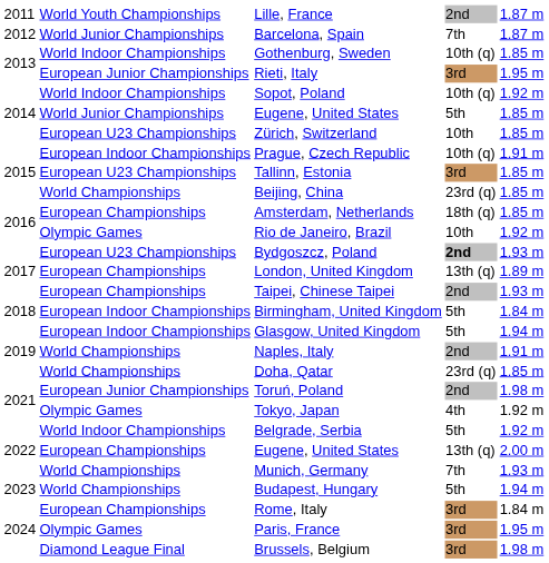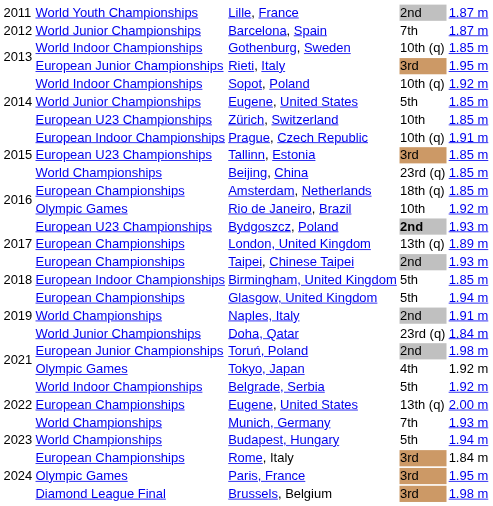 <table>
 <tr>
 <td rowspan=1>2011</td>
 <td><a href='#'>World Youth Championships</a></td>
 <td><a href='#'>Lille</a>, <a href='#'>France</a></td>
 <td bgcolor=silver>2nd</td>
 <td><a href='#'>1.87 m</a></td>
 </tr>
 <tr>
 <td rowspan=1>2012</td>
 <td><a href='#'>World Junior Championships</a></td>
 <td><a href='#'>Barcelona</a>, <a href='#'>Spain</a></td>
 <td>7th</td>
 <td><a href='#'>1.87 m</a></td>
 </tr>
 <tr>
 <td rowspan=2>2013</td>
 <td><a href='#'>World Indoor Championships</a></td>
 <td><a href='#'>Gothenburg</a>, <a href='#'>Sweden</a></td>
 <td>10th (q)</td>
 <td><a href='#'>1.85 m</a></td>
 </tr>
 <tr>
 <td><a href='#'>European Junior Championships</a></td>
 <td><a href='#'>Rieti</a>, <a href='#'>Italy</a></td>
 <td bgcolor=cc9966>3rd</td>
 <td><a href='#'>1.95 m</a></td>
 </tr>
 <tr>
 <td rowspan=3>2014</td>
 <td><a href='#'>World Indoor Championships</a></td>
 <td><a href='#'>Sopot</a>, <a href='#'>Poland</a></td>
 <td>10th (q)</td>
 <td><a href='#'>1.92 m</a></td>
 </tr>
 <tr>
 <td><a href='#'>World Junior Championships</a></td>
 <td><a href='#'>Eugene</a>, <a href='#'>United States</a></td>
 <td>5th</td>
 <td><a href='#'>1.85 m</a></td>
 </tr>
 <tr>
 <td><a href='#'>European U23 Championships</a></td>
 <td><a href='#'>Zürich</a>, <a href='#'>Switzerland</a></td>
 <td>10th</td>
 <td><a href='#'>1.85 m</a></td>
 </tr>
 <tr>
 <td rowspan=3>2015</td>
 <td><a href='#'>European Indoor Championships</a></td>
 <td><a href='#'>Prague</a>, <a href='#'>Czech Republic</a></td>
 <td>10th (q)</td>
 <td><a href='#'>1.91 m</a></td>
 </tr>
 <tr>
 <td><a href='#'>European U23 Championships</a></td>
 <td><a href='#'>Tallinn</a>, <a href='#'>Estonia</a></td>
 <td bgcolor=cc9966>3rd</td>
 <td><a href='#'>1.85 m</a></td>
 </tr>
 <tr>
 <td><a href='#'>World Championships</a></td>
 <td><a href='#'>Beijing</a>, <a href='#'>China</a></td>
 <td>23rd (q)</td>
 <td><a href='#'>1.85 m</a></td>
 </tr>
 <tr>
 <td rowspan=2>2016</td>
 <td><a href='#'>European Championships</a></td>
 <td><a href='#'>Amsterdam</a>, <a href='#'>Netherlands</a></td>
 <td>18th (q)</td>
 <td><a href='#'>1.85 m</a></td>
 </tr>
 <tr>
 <td><a href='#'>Olympic Games</a></td>
 <td><a href='#'>Rio de Janeiro</a>, <a href='#'>Brazil</a></td>
 <td>10th</td>
 <td><a href='#'>1.92 m</a></td>
 </tr>
 <tr>
 <td rowspan=3>2017</td>
 <td><a href='#'>European U23 Championships</a></td>
 <td><a href='#'>Bydgoszcz</a>, <a href='#'>Poland</a></td>
 <td bgcolor=silver><strong>2nd</strong></td>
 <td><a href='#'>1.93 m</a></td>
 </tr>
 <tr>
 <td><a href='#'>European Championships</a></td>
 <td><a href='#'>London, United Kingdom</a></td>
 <td>13th (q)</td>
 <td><a href='#'>1.89 m</a></td>
 </tr>
 <tr>
 <td><a href='#'>European Championships</a></td>
 <td><a href='#'>Taipei</a>, <a href='#'>Chinese Taipei</a></td>
 <td bgcolor="silver">2nd</td>
 <td><a href='#'>1.93 m</a></td>
 </tr>
 <tr>
 <td>2018</td>
 <td><a href='#'>European Indoor Championships</a></td>
 <td><a href='#'>Birmingham, United Kingdom</a></td>
 <td>5th</td>
-<td><a href='#'>1.84 m</a></td>
+<td><a href='#'>1.85 m</a></td>
 </tr>
 <tr>
 <td rowspan=3>2019</td>
-<td><a href='#'>European Indoor Championships</a></td>
+<td><a href='#'>European Championships</a></td>
 <td><a href='#'>Glasgow, United Kingdom</a></td>
 <td>5th</td>
 <td><a href='#'>1.94 m</a></td>
 </tr>
 <tr>
 <td><a href='#'>World Championships</a></td>
 <td><a href='#'>Naples, Italy</a></td>
 <td bgcolor=silver>2nd</td>
 <td><a href='#'>1.91 m</a></td>
 </tr>
 <tr>
-<td><a href='#'>World Championships</a></td>
+<td><a href='#'>World Junior Championships</a></td>
 <td><a href='#'>Doha, Qatar</a></td>
 <td>23rd (q)</td>
-<td><a href='#'>1.85 m</a></td>
+<td><a href='#'>1.84 m</a></td>
 </tr>
 <tr>
 <td rowspan=2>2021</td>
 <td><a href='#'>European Junior Championships</a></td>
 <td><a href='#'>Toruń, Poland</a></td>
 <td bgcolor=silver>2nd</td>
 <td><a href='#'>1.98 m</a></td>
 </tr>
 <tr>
 <td><a href='#'>Olympic Games</a></td>
 <td><a href='#'>Tokyo, Japan</a></td>
 <td>4th</td>
 <td>1.92 m</td>
 </tr>
 <tr>
 <td rowspan=3>2022</td>
 <td><a href='#'>World Indoor Championships</a></td>
 <td><a href='#'>Belgrade, Serbia</a></td>
 <td>5th</td>
 <td><a href='#'>1.92 m</a></td>
 </tr>
 <tr>
 <td><a href='#'>European Championships</a></td>
 <td><a href='#'>Eugene</a>, <a href='#'>United States</a></td>
 <td>13th (q)</td>
 <td><a href='#'>2.00 m</a></td>
 </tr>
 <tr>
 <td><a href='#'>World Championships</a></td>
 <td><a href='#'>Munich, Germany</a></td>
 <td>7th</td>
 <td><a href='#'>1.93 m</a></td>
 </tr>
 <tr>
 <td>2023</td>
 <td><a href='#'>World Championships</a></td>
 <td><a href='#'>Budapest, Hungary</a></td>
 <td>5th</td>
 <td><a href='#'>1.94 m</a></td>
 </tr>
 <tr>
 <td rowspan=3>2024</td>
 <td><a href='#'>European Championships</a></td>
 <td><a href='#'>Rome</a>, Italy</td>
 <td bgcolor="cc9966">3rd</td>
 <td>1.84 m</td>
 </tr>
 <tr>
 <td><a href='#'>Olympic Games</a></td>
 <td><a href='#'>Paris, France</a></td>
 <td bgcolor="cc9966">3rd</td>
 <td><a href='#'>1.95 m</a></td>
 </tr>
 <tr>
 <td><a href='#'>Diamond League Final</a></td>
 <td><a href='#'>Brussels</a>, Belgium</td>
 <td bgcolor="cc9966">3rd</td>
 <td><a href='#'>1.98 m</a></td>
 </tr>
 </table>
